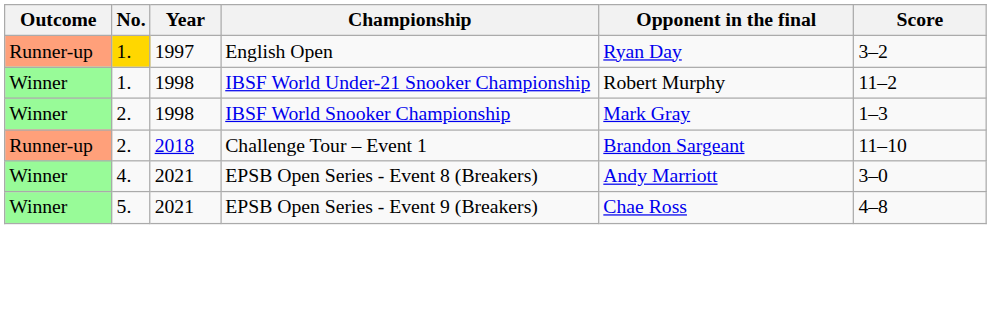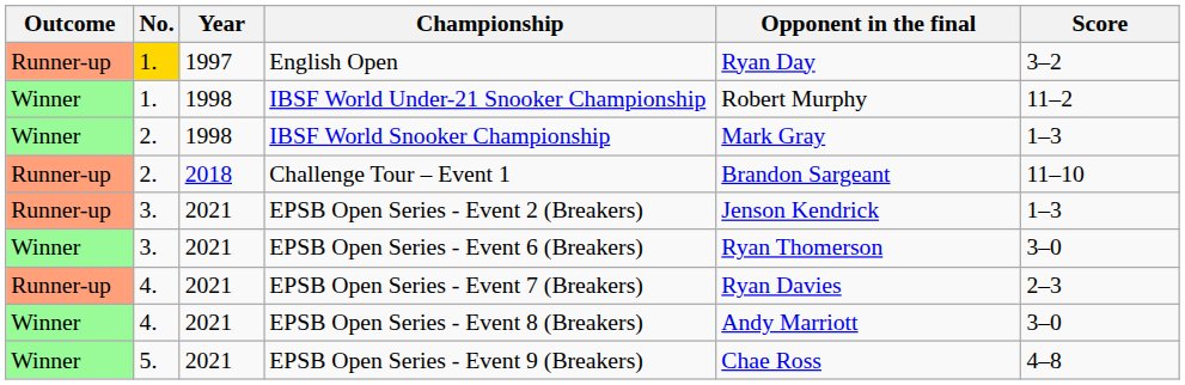 <table class="sortable wikitable">
 <tr>
 <th width="80">Outcome</th>
 <th width="20">No.</th>
 <th width="50">Year</th>
 <th width="300">Championship</th>
 <th width="200">Opponent in the final</th>
 <th width="100">Score</th>
 </tr>
 <tr>
 <td style="background:#ffa07a;">Runner-up</td>
 <td style="background: gold;">1.</td>
 <td>1997</td>
 <td>English Open</td>
 <td> <a href='#'>Ryan Day</a></td>
 <td>3–2</td>
 </tr>
 <tr>
 <td style="background:#98fb98;">Winner</td>
 <td>1.</td>
 <td>1998</td>
 <td><a href='#'>IBSF World Under-21 Snooker Championship</a></td>
 <td> Robert Murphy</td>
 <td>11–2</td>
 </tr>
 <tr>
 <td style="background:#98fb98;">Winner</td>
 <td>2.</td>
 <td>1998</td>
 <td><a href='#'>IBSF World Snooker Championship</a></td>
 <td> <a href='#'>Mark Gray</a></td>
 <td>1–3</td>
 </tr>
 <tr>
 <td style="background:#ffa07a;">Runner-up</td>
 <td>2.</td>
 <td><a href='#'>2018</a></td>
 <td>Challenge Tour – Event 1</td>
 <td> <a href='#'>Brandon Sargeant</a></td>
 <td>11–10</td>
 </tr>
 <tr>
+<td style="background:#ffa07a;">Runner-up</td>
+<td>3.</td>
+<td>2021</td>
+<td>EPSB Open Series - Event 2 (Breakers)</td>
+<td> <a href='#'>Jenson Kendrick</a></td>
+<td>1–3</td>
+</tr>
+<tr>
+<td style="background:#98fb98;">Winner</td>
+<td>3.</td>
+<td>2021</td>
+<td>EPSB Open Series - Event 6 (Breakers)</td>
+<td> <a href='#'>Ryan Thomerson</a></td>
+<td>3–0</td>
+</tr>
+<tr>
+<td style="background:#ffa07a;">Runner-up</td>
+<td>4.</td>
+<td>2021</td>
+<td>EPSB Open Series - Event 7 (Breakers)</td>
+<td> <a href='#'>Ryan Davies</a></td>
+<td>2–3</td>
+</tr>
+<tr>
 <td style="background:#98fb98;">Winner</td>
 <td>4.</td>
 <td>2021</td>
 <td>EPSB Open Series - Event 8 (Breakers)</td>
 <td> <a href='#'>Andy Marriott</a></td>
 <td>3–0</td>
 </tr>
 <tr>
 <td style="background:#98fb98;">Winner</td>
 <td>5.</td>
 <td>2021</td>
 <td>EPSB Open Series - Event 9 (Breakers)</td>
 <td> <a href='#'>Chae Ross</a></td>
 <td>4–8</td>
 </tr>
 </table>
